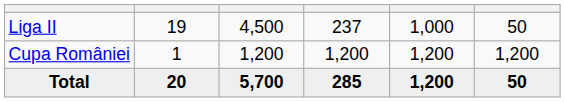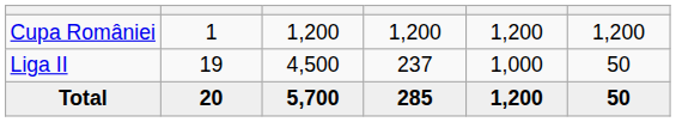 <table class="wikitable" style="text-align: center;">
 <tr>
 <th></th>
 <th style="width:70px;"></th>
 <th style="width:70px;"></th>
 <th style="width:70px;"></th>
 <th style="width:70px;"></th>
 <th style="width:70px;"></th>
 </tr>
 <tr>
+<td align=left><a href='#'>Cupa României</a></td>
+<td>1</td>
+<td>1,200</td>
+<td>1,200</td>
+<td>1,200</td>
+<td>1,200</td>
+</tr>
+<tr>
 <td align=left><a href='#'>Liga II</a></td>
 <td>19</td>
 <td>4,500</td>
 <td>237</td>
 <td>1,000</td>
 <td>50</td>
-</tr>
-<tr>
-<td align=left><a href='#'>Cupa României</a></td>
-<td>1</td>
-<td>1,200</td>
-<td>1,200</td>
-<td>1,200</td>
-<td>1,200</td>
 </tr>
 <tr bgcolor="#EFEFEF">
 <td><strong>Total</strong></td>
 <td><strong>20</strong></td>
 <td><strong>5,700</strong></td>
 <td><strong>285</strong></td>
 <td><strong>1,200</strong></td>
 <td><strong>50</strong></td>
 </tr>
 </table>
